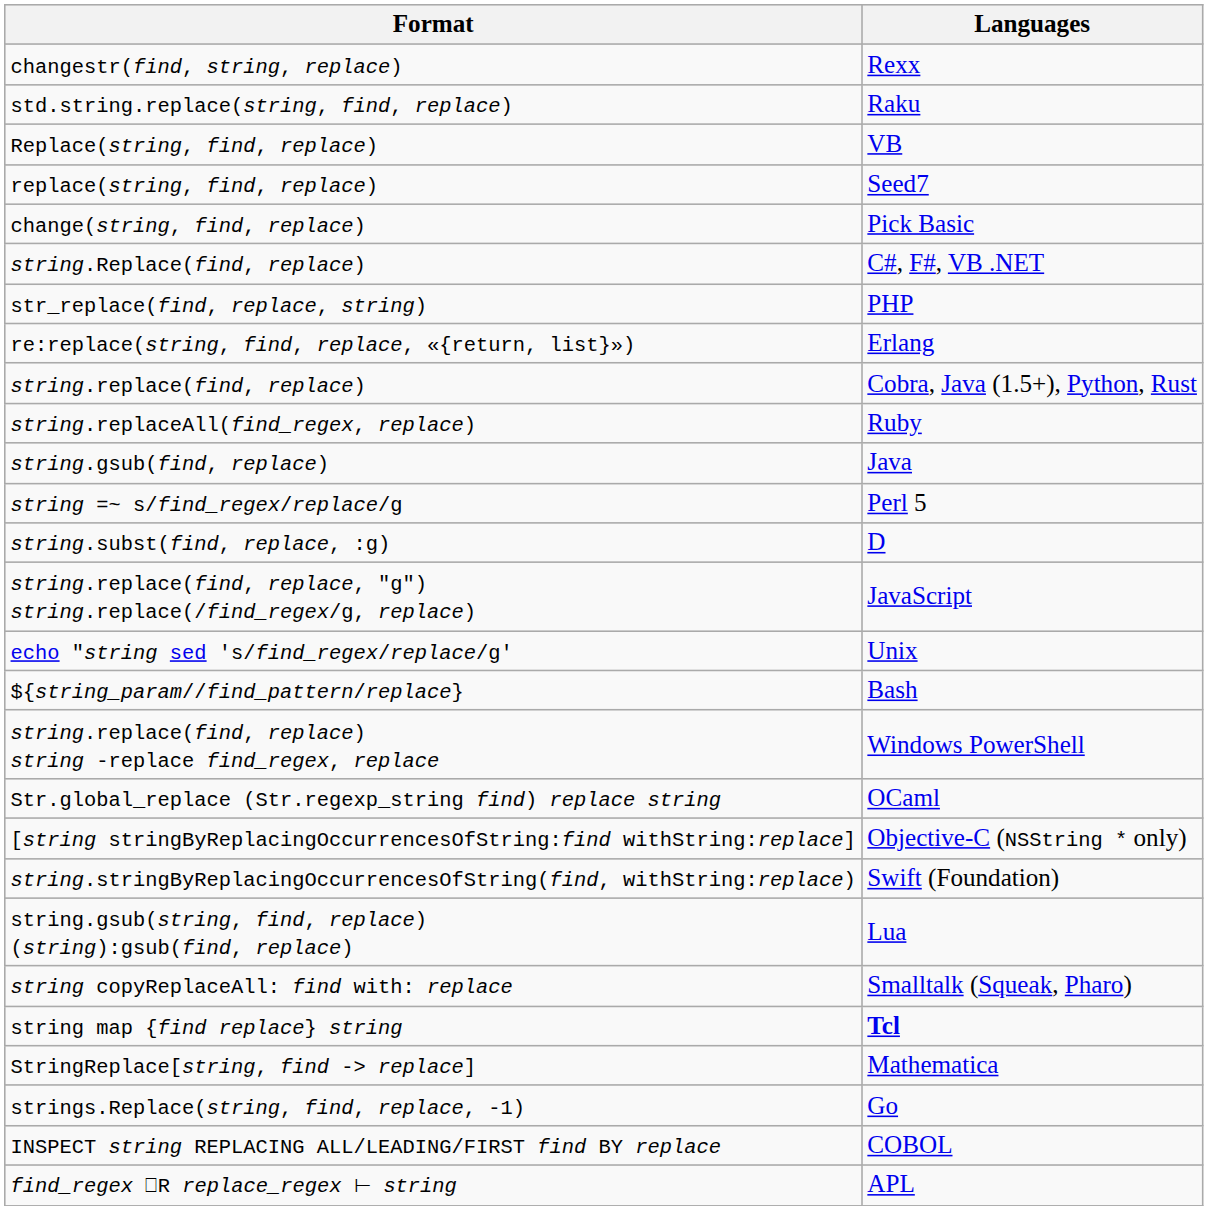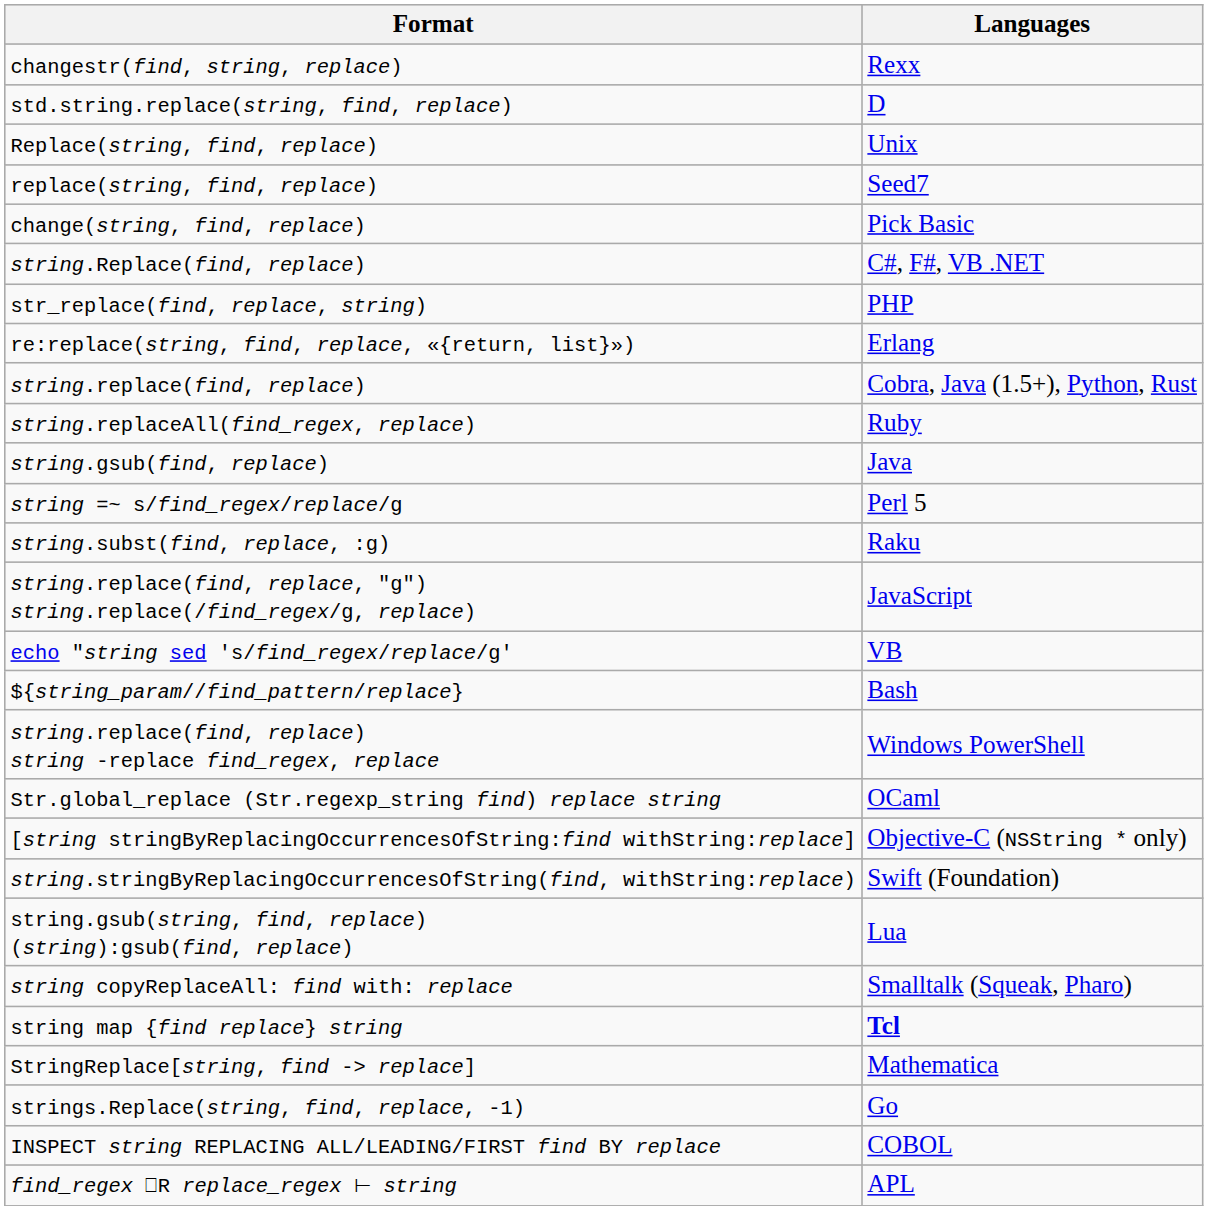 <table class="wikitable sortable">
 <tr style="text-align:left;">
 <th>Format</th>
 <th>Languages</th>
 </tr>
 <tr>
 <td><code>changestr(<em>find</em>, <em>string</em>, <em>replace</em>)</code></td>
 <td><a href='#'>Rexx</a></td>
 </tr>
 <tr>
 <td><code>std.string.replace(<em>string</em>, <em>find</em>, <em>replace</em>)</code></td>
-<td><a href='#'>Raku</a></td>
+<td><a href='#'>D</a></td>
 </tr>
 <tr>
 <td><code>Replace(<em>string</em>, <em>find</em>, <em>replace</em>)</code></td>
-<td><a href='#'>VB</a></td>
+<td><a href='#'>Unix</a></td>
 </tr>
 <tr>
 <td><code>replace(<em>string</em>, <em>find</em>, <em>replace</em>)</code></td>
 <td><a href='#'>Seed7</a></td>
 </tr>
 <tr>
 <td><code>change(<em>string</em>, <em>find</em>, <em>replace</em>)</code></td>
 <td><a href='#'>Pick Basic</a></td>
 </tr>
 <tr>
 <td><code><em>string</em>.Replace(<em>find</em>, <em>replace</em>)</code></td>
 <td><a href='#'>C#</a>, <a href='#'>F#</a>, <a href='#'>VB .NET</a></td>
 </tr>
 <tr>
 <td><code>str_replace(<em>find</em>, <em>replace</em>, <em>string</em>)</code></td>
 <td><a href='#'>PHP</a></td>
 </tr>
 <tr>
 <td><code>re:replace(<em>string</em>, <em>find</em>, <em>replace</em>, «{return, list}»)</code></td>
 <td><a href='#'>Erlang</a></td>
 </tr>
 <tr>
 <td><code><em>string</em>.replace(<em>find</em>, <em>replace</em>)</code></td>
 <td><a href='#'>Cobra</a>, <a href='#'>Java</a> (1.5+), <a href='#'>Python</a>, <a href='#'>Rust</a></td>
 </tr>
 <tr>
 <td><code><em>string</em>.replaceAll(<em>find_regex</em>, <em>replace</em>)</code></td>
 <td><a href='#'>Ruby</a></td>
 </tr>
 <tr>
 <td><code><em>string</em>.gsub(<em>find</em>, <em>replace</em>)</code></td>
 <td><a href='#'>Java</a></td>
 </tr>
 <tr>
 <td><code><em>string</em> =~ s/<em>find_regex</em>/<em>replace</em>/g</code></td>
 <td><a href='#'>Perl</a> 5</td>
 </tr>
 <tr>
 <td><code><em>string</em>.subst(<em>find</em>, <em>replace</em>, :g)</code></td>
-<td><a href='#'>D</a></td>
+<td><a href='#'>Raku</a></td>
 </tr>
 <tr>
 <td><code><em>string</em>.replace(<em>find</em>, <em>replace</em>, "g") </code><br><code><em>string</em>.replace(/<em>find_regex</em>/g, <em>replace</em>)</code></td>
 <td><a href='#'>JavaScript</a></td>
 </tr>
 <tr>
 <td><code><a href='#'>echo</a> "<em>string</em> <a href='#'>sed</a> 's/<em>find_regex</em>/<em>replace</em>/g'</code></td>
-<td><a href='#'>Unix</a></td>
+<td><a href='#'>VB</a></td>
 </tr>
 <tr>
 <td><code>${<em>string_param</em>//<em>find_pattern</em>/<em>replace</em>}</code></td>
 <td><a href='#'>Bash</a></td>
 </tr>
 <tr>
 <td><code><em>string</em>.replace(<em>find</em>, <em>replace</em>)</code><br><code><em>string</em> -replace <em>find_regex</em>, <em>replace</em></code></td>
 <td><a href='#'>Windows PowerShell</a></td>
 </tr>
 <tr>
 <td><code>Str.global_replace (Str.regexp_string <em>find</em>) <em>replace</em> <em>string</em></code></td>
 <td><a href='#'>OCaml</a></td>
 </tr>
 <tr>
 <td><code>[<em>string</em> stringByReplacingOccurrencesOfString:<em>find</em> withString:<em>replace</em>]</code></td>
 <td><a href='#'>Objective-C</a> (<code>NSString *</code> only)</td>
 </tr>
 <tr>
 <td><code><em>string</em>.stringByReplacingOccurrencesOfString(<em>find</em>, withString:<em>replace</em>)</code></td>
 <td><a href='#'>Swift</a> (Foundation)</td>
 </tr>
 <tr>
 <td><code>string.gsub(<em>string</em>, <em>find</em>, <em>replace</em>)</code><br><code>(<em>string</em>):gsub(<em>find</em>, <em>replace</em>)</code></td>
 <td><a href='#'>Lua</a></td>
 </tr>
 <tr>
 <td><code><em>string</em> copyReplaceAll: <em>find</em> with: <em>replace</em></code></td>
 <td><a href='#'>Smalltalk</a> (<a href='#'>Squeak</a>, <a href='#'>Pharo</a>)</td>
 </tr>
 <tr>
 <td><code>string map {<em>find</em> <em>replace</em>} <em>string</em></code></td>
 <td><strong><a href='#'>Tcl</a></strong></td>
 </tr>
 <tr>
 <td><code>StringReplace[<em>string</em>, <em>find</em> -> <em>replace</em>]</code></td>
 <td><a href='#'>Mathematica</a></td>
 </tr>
 <tr>
 <td><code>strings.Replace(<em>string</em>, <em>find</em>, <em>replace</em>, -1)</code></td>
 <td><a href='#'>Go</a></td>
 </tr>
 <tr>
 <td><code>INSPECT <em>string</em> REPLACING ALL/LEADING/FIRST <em>find</em> BY <em>replace</em></code></td>
 <td><a href='#'>COBOL</a></td>
 </tr>
 <tr>
 <td><code><em>find_regex</em>  ⎕R <em>replace_regex</em> ⊢ <em>string</em></code></td>
 <td><a href='#'>APL</a></td>
 </tr>
 </table>
